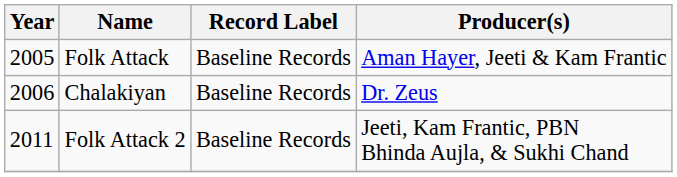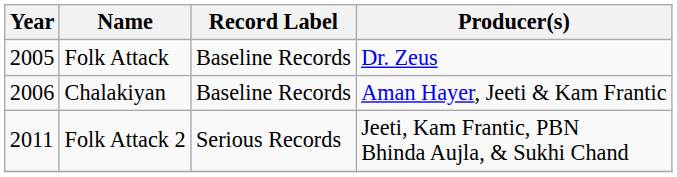 <table class="wikitable">
 <tr>
 <th>Year</th>
 <th>Name</th>
 <th>Record Label</th>
 <th>Producer(s)</th>
 </tr>
 <tr 1996 || KADE KADDE YAAD KAR LAYI ||music pearls || sanjeev sood>
 <td>2005</td>
 <td>Folk Attack</td>
 <td>Baseline Records</td>
-<td><a href='#'>Aman Hayer</a>, Jeeti & Kam Frantic</td>
+<td><a href='#'>Dr. Zeus</a></td>
 </tr>
 <tr>
 <td>2006</td>
 <td>Chalakiyan</td>
 <td>Baseline Records</td>
-<td><a href='#'>Dr. Zeus</a></td>
+<td><a href='#'>Aman Hayer</a>, Jeeti & Kam Frantic</td>
 </tr>
 <tr>
 <td>2011</td>
 <td>Folk Attack 2</td>
-<td>Baseline Records</td>
+<td>Serious Records</td>
 <td>Jeeti, Kam Frantic, PBN <br> Bhinda Aujla, & Sukhi Chand</td>
 </tr>
 <tr>
 </tr>
 </table>
